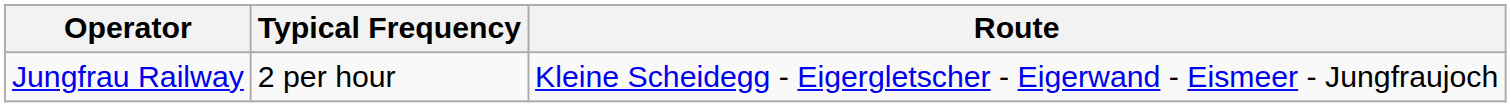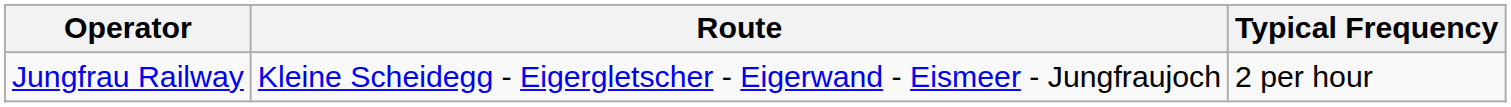 <table class="wikitable vatop">
 <tr>
 <th>Operator</th>
+<th>Route</th>
 <th>Typical Frequency</th>
-<th>Route</th>
 </tr>
 <tr>
 <td><a href='#'>Jungfrau Railway</a></td>
+<td><a href='#'>Kleine Scheidegg</a> - <a href='#'>Eigergletscher</a> - <a href='#'>Eigerwand</a> - <a href='#'>Eismeer</a> - Jungfraujoch</td>
 <td>2 per hour</td>
-<td><a href='#'>Kleine Scheidegg</a> - <a href='#'>Eigergletscher</a> - <a href='#'>Eigerwand</a> - <a href='#'>Eismeer</a> - Jungfraujoch</td>
 </tr>
 </table>
